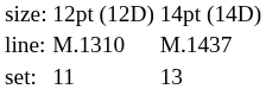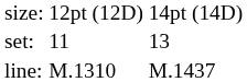 <table style="margin-left:40px;">
 <tr>
 <td>size:</td>
 <td>12pt (12D)</td>
 <td>14pt (14D)</td>
 </tr>
 <tr>
+<td>set:</td>
+<td>11</td>
+<td>13</td>
+</tr>
+<tr>
 <td>line:</td>
 <td>M.1310</td>
 <td>M.1437</td>
 </tr>
-<tr>
-<td>set:</td>
-<td>11</td>
-<td>13</td>
-</tr>
 </table>
